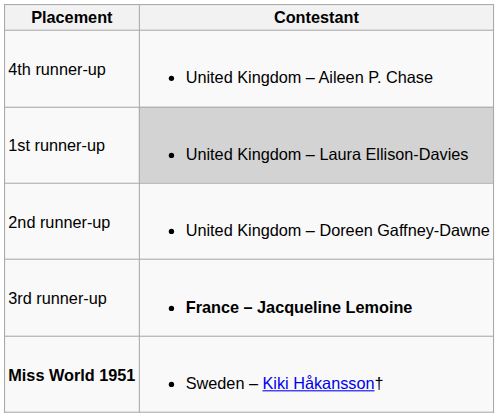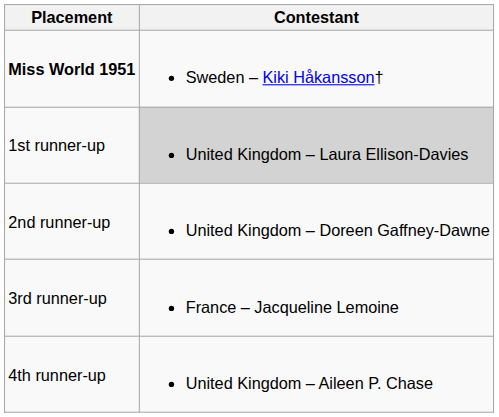 <table class="wikitable sortable" style="font-size:95%;">
 <tr>
 <th>Placement</th>
 <th>Contestant</th>
 </tr>
 <tr>
-<td>4th runner-up</td>
-<td><br><ul><li> United Kingdom – Aileen P. Chase</li></ul></td>
+<td><strong>Miss World 1951</strong></td>
+<td><br><ul><li> Sweden – <a href='#'>Kiki Håkansson</a>†</li></ul></td>
 </tr>
 <tr>
 <td>1st runner-up</td>
 <td style="background: lightgrey;"><br><ul><li> United Kingdom – Laura Ellison-Davies</li></ul></td>
 </tr>
 <tr>
 <td>2nd runner-up</td>
 <td><br><ul><li> United Kingdom – Doreen Gaffney-Dawne</li></ul></td>
 </tr>
 <tr>
 <td>3rd runner-up</td>
-<td><strong><br><ul><li> France – Jacqueline Lemoine</li></ul></strong></td>
+<td><br><ul><li> France – Jacqueline Lemoine</li></ul></td>
 </tr>
 <tr>
-<td><strong>Miss World 1951</strong></td>
-<td><br><ul><li> Sweden – <a href='#'>Kiki Håkansson</a>†</li></ul></td>
+<td>4th runner-up</td>
+<td><br><ul><li> United Kingdom – Aileen P. Chase</li></ul></td>
 </tr>
 </table>
